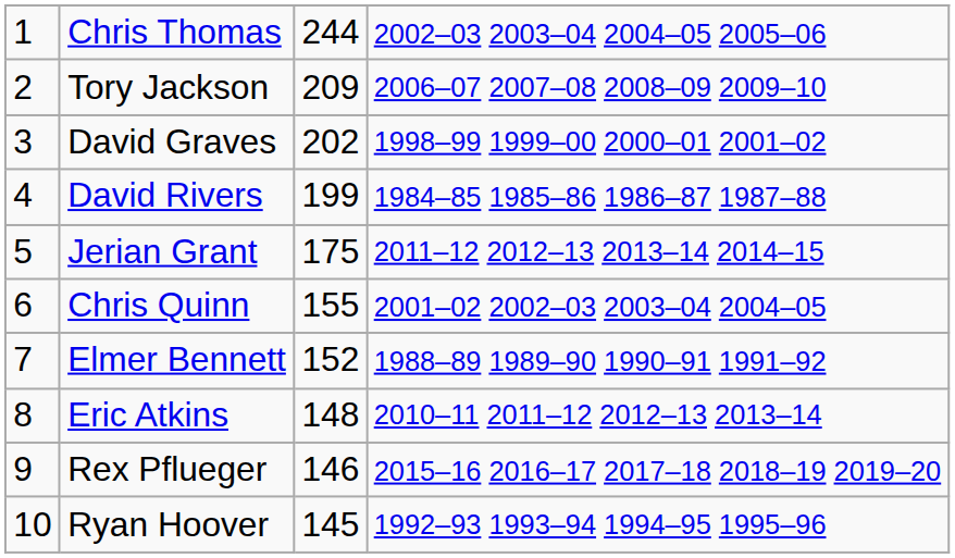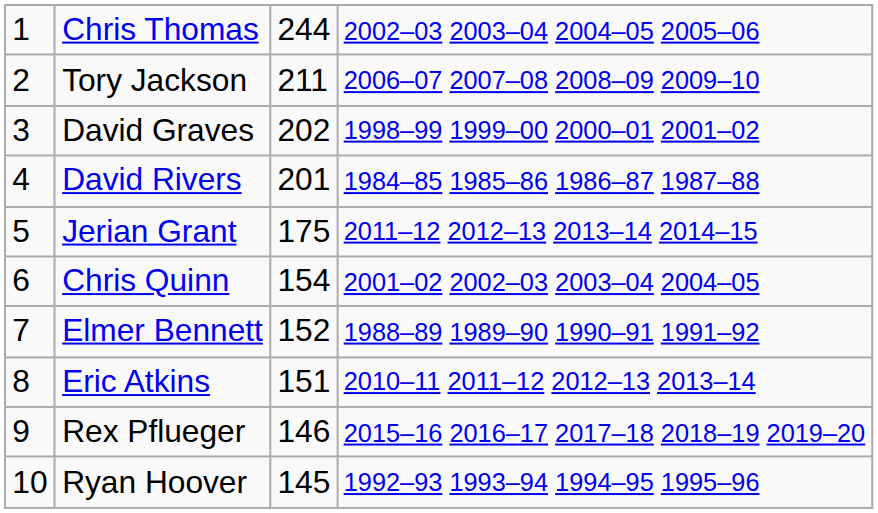 <table class="wikitable">
 <tr>
 </tr>
 <tr>
 <td>1</td>
 <td><a href='#'>Chris Thomas</a></td>
 <td>244</td>
 <td style="font-size:80%;"><a href='#'>2002–03</a> <a href='#'>2003–04</a> <a href='#'>2004–05</a> <a href='#'>2005–06</a></td>
 </tr>
 <tr>
 <td>2</td>
 <td>Tory Jackson</td>
-<td>209</td>
+<td>211</td>
 <td style="font-size:80%;"><a href='#'>2006–07</a> <a href='#'>2007–08</a> <a href='#'>2008–09</a> <a href='#'>2009–10</a></td>
 </tr>
 <tr>
 <td>3</td>
 <td>David Graves</td>
 <td>202</td>
 <td style="font-size:80%;"><a href='#'>1998–99</a> <a href='#'>1999–00</a> <a href='#'>2000–01</a> <a href='#'>2001–02</a></td>
 </tr>
 <tr>
 <td>4</td>
 <td><a href='#'>David Rivers</a></td>
-<td>199</td>
+<td>201</td>
 <td style="font-size:80%;"><a href='#'>1984–85</a> <a href='#'>1985–86</a> <a href='#'>1986–87</a> <a href='#'>1987–88</a></td>
 </tr>
 <tr>
 <td>5</td>
 <td><a href='#'>Jerian Grant</a></td>
 <td>175</td>
 <td style="font-size:80%;"><a href='#'>2011–12</a> <a href='#'>2012–13</a> <a href='#'>2013–14</a> <a href='#'>2014–15</a></td>
 </tr>
 <tr>
 <td>6</td>
 <td><a href='#'>Chris Quinn</a></td>
-<td>155</td>
+<td>154</td>
 <td style="font-size:80%;"><a href='#'>2001–02</a> <a href='#'>2002–03</a> <a href='#'>2003–04</a> <a href='#'>2004–05</a></td>
 </tr>
 <tr>
 <td>7</td>
 <td><a href='#'>Elmer Bennett</a></td>
 <td>152</td>
 <td style="font-size:80%;"><a href='#'>1988–89</a> <a href='#'>1989–90</a> <a href='#'>1990–91</a> <a href='#'>1991–92</a></td>
 </tr>
 <tr>
 <td>8</td>
 <td><a href='#'>Eric Atkins</a></td>
-<td>148</td>
+<td>151</td>
 <td style="font-size:80%;"><a href='#'>2010–11</a> <a href='#'>2011–12</a> <a href='#'>2012–13</a> <a href='#'>2013–14</a></td>
 </tr>
 <tr>
 <td>9</td>
 <td>Rex Pflueger</td>
 <td>146</td>
 <td style="font-size:80%;"><a href='#'>2015–16</a> <a href='#'>2016–17</a> <a href='#'>2017–18</a> <a href='#'>2018–19</a> <a href='#'>2019–20</a></td>
 </tr>
 <tr>
 <td>10</td>
 <td>Ryan Hoover</td>
 <td>145</td>
 <td style="font-size:80%;"><a href='#'>1992–93</a> <a href='#'>1993–94</a> <a href='#'>1994–95</a> <a href='#'>1995–96</a></td>
 </tr>
 </table>
